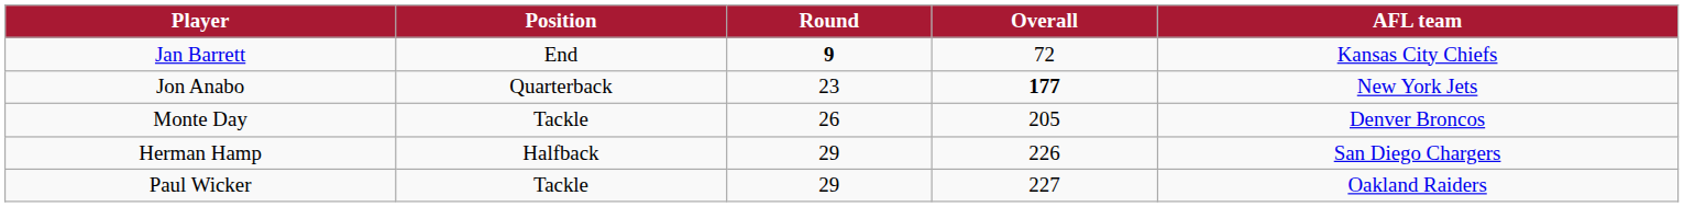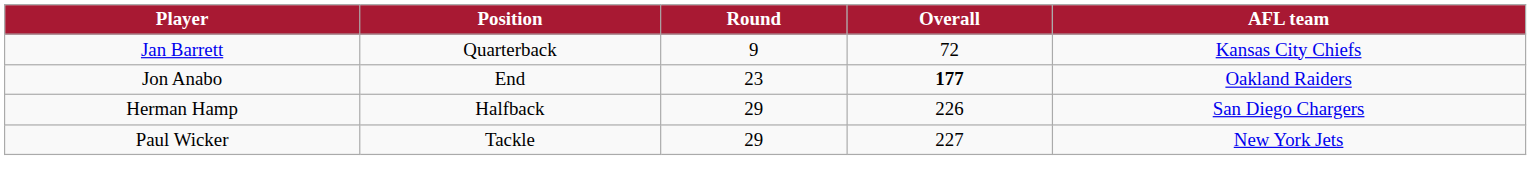 <table class="wikitable" width="65%">
 <tr align="center"  style="background:#A81933;color:#FFFFFF;">
 <td><strong>Player</strong></td>
 <td><strong>Position</strong></td>
 <td><strong>Round</strong></td>
 <td><strong>Overall</strong></td>
 <td><strong>AFL team</strong></td>
 </tr>
 <tr align="center" bgcolor="">
 <td><a href='#'>Jan Barrett</a></td>
-<td>End</td>
-<td><strong>9</strong></td>
+<td>Quarterback</td>
+<td>9</td>
 <td>72</td>
 <td><a href='#'>Kansas City Chiefs</a></td>
 </tr>
 <tr align="center" bgcolor="">
 <td>Jon Anabo</td>
-<td>Quarterback</td>
+<td>End</td>
 <td>23</td>
 <td><strong>177</strong></td>
-<td><a href='#'>New York Jets</a></td>
-</tr>
-<tr align="center" bgcolor="">
-<td>Monte Day</td>
-<td>Tackle</td>
-<td>26</td>
-<td>205</td>
-<td><a href='#'>Denver Broncos</a></td>
+<td><a href='#'>Oakland Raiders</a></td>
 </tr>
 <tr align="center" bgcolor="">
 <td>Herman Hamp</td>
 <td>Halfback</td>
 <td>29</td>
 <td>226</td>
 <td><a href='#'>San Diego Chargers</a></td>
 </tr>
 <tr align="center" bgcolor="">
 <td>Paul Wicker</td>
 <td>Tackle</td>
 <td>29</td>
 <td>227</td>
-<td><a href='#'>Oakland Raiders</a></td>
+<td><a href='#'>New York Jets</a></td>
 </tr>
 </table>
